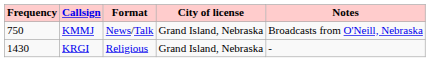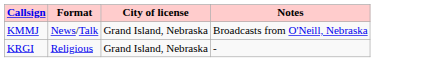 <table class="wikitable" border="1">
 <tr>
-<th style="background:#ffcccc;"><strong>Frequency</strong></th>
 <th style="background:#ffcccc;"><strong><a href='#'>Callsign</a></strong></th>
 <th style="background:#ffcccc;"><strong>Format</strong></th>
 <th style="background:#ffcccc;"><strong>City of license</strong></th>
 <th style="background:#ffcccc;"><strong>Notes</strong></th>
 </tr>
 <tr>
-<td>750</td>
 <td><a href='#'>KMMJ</a></td>
 <td><a href='#'>News</a>/<a href='#'>Talk</a></td>
 <td>Grand Island, Nebraska</td>
 <td>Broadcasts from <a href='#'>O'Neill, Nebraska</a></td>
 </tr>
 <tr>
-<td>1430</td>
 <td><a href='#'>KRGI</a></td>
 <td><a href='#'>Religious</a></td>
 <td>Grand Island, Nebraska</td>
 <td>-</td>
 </tr>
 </table>
